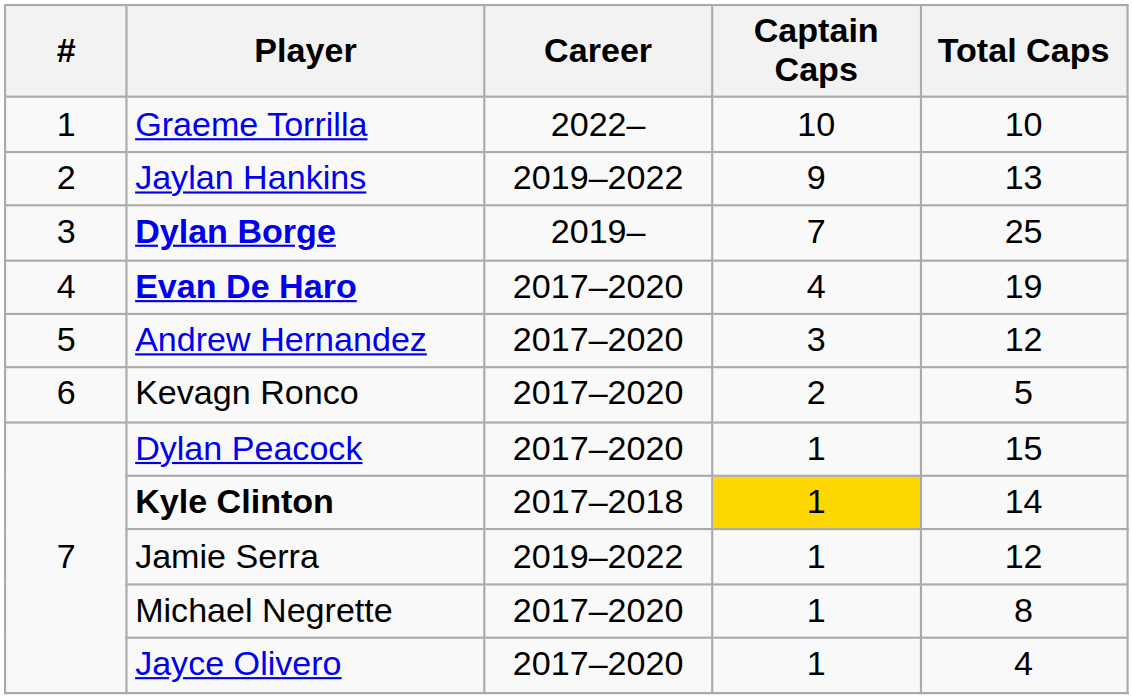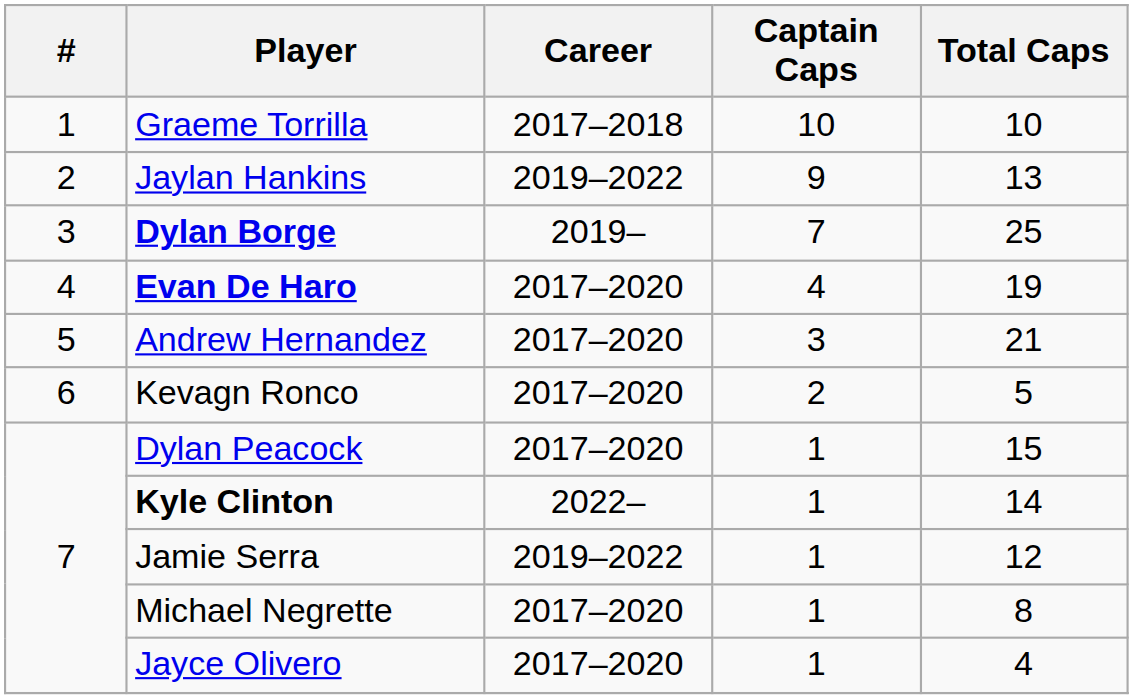 <table class="wikitable sortable" style="text-align:center;">
 <tr>
 <th width=50px>#</th>
 <th width=160px>Player</th>
 <th width=100px>Career</th>
 <th width=90px>Captain Caps</th>
 <th width=90px>Total Caps</th>
 </tr>
 <tr>
 <td>1</td>
 <td style="text-align:left;"><a href='#'>Graeme Torrilla</a></td>
-<td>2022–</td>
+<td>2017–2018</td>
 <td>10</td>
 <td>10</td>
 </tr>
 <tr>
 <td>2</td>
 <td style="text-align:left;"><a href='#'>Jaylan Hankins</a></td>
 <td>2019–2022</td>
 <td>9</td>
 <td>13</td>
 </tr>
 <tr>
 <td rowspan="1">3</td>
 <td style="text-align:left;"><strong><a href='#'>Dylan Borge</a></strong></td>
 <td>2019–</td>
 <td>7</td>
 <td>25</td>
 </tr>
 <tr>
 <td rowspan="1">4</td>
 <td style="text-align:left;"><strong><a href='#'>Evan De Haro</a></strong></td>
 <td>2017–2020</td>
 <td>4</td>
 <td>19</td>
 </tr>
 <tr>
 <td rowspan="1">5</td>
 <td style="text-align:left;"><a href='#'>Andrew Hernandez</a></td>
 <td>2017–2020</td>
 <td>3</td>
-<td>12</td>
+<td>21</td>
 </tr>
 <tr>
 <td rowspan="1">6</td>
 <td style="text-align:left;">Kevagn Ronco</td>
 <td>2017–2020</td>
 <td>2</td>
 <td>5</td>
 </tr>
 <tr>
 <td rowspan="5">7</td>
 <td style="text-align:left;"><a href='#'>Dylan Peacock</a></td>
 <td>2017–2020</td>
 <td>1</td>
 <td>15</td>
 </tr>
 <tr>
 <td style="text-align:left;"><strong>Kyle Clinton</strong></td>
-<td>2017–2018</td>
-<td style="background: gold;">1</td>
+<td>2022–</td>
+<td>1</td>
 <td>14</td>
 </tr>
 <tr>
 <td style="text-align:left;">Jamie Serra</td>
 <td>2019–2022</td>
 <td>1</td>
 <td>12</td>
 </tr>
 <tr>
 <td style="text-align:left;">Michael Negrette</td>
 <td>2017–2020</td>
 <td>1</td>
 <td>8</td>
 </tr>
 <tr>
 <td style="text-align:left;"><a href='#'>Jayce Olivero</a></td>
 <td>2017–2020</td>
 <td>1</td>
 <td>4</td>
 </tr>
 <tr>
 </tr>
 </table>
